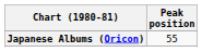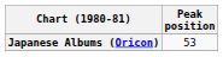 <table class="wikitable sortable plainrowheaders">
 <tr>
 <th>Chart (1980-81)</th>
 <th>Peak<br>position</th>
 </tr>
 <tr>
 </tr>
 <tr>
 <th scope="row">Japanese Albums (<a href='#'>Oricon</a>)</th>
-<td align="center">55</td>
+<td align="center">53</td>
 </tr>
 <tr>
 </tr>
 <tr>
 </tr>
 </table>
